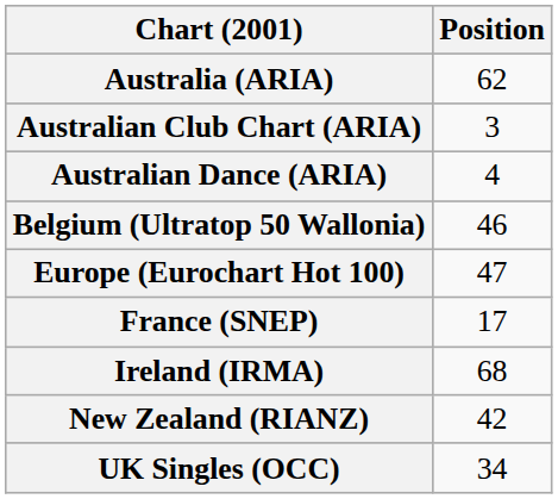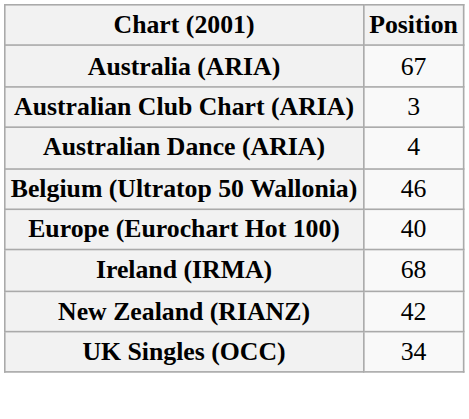 <table class="wikitable sortable plainrowheaders" style="text-align:center">
 <tr>
 <th scope="col">Chart (2001)</th>
 <th scope="col">Position</th>
 </tr>
 <tr>
 <th scope="row">Australia (ARIA)</th>
-<td>62</td>
+<td>67</td>
 </tr>
 <tr>
 <th scope="row">Australian Club Chart (ARIA)</th>
 <td>3</td>
 </tr>
 <tr>
 <th scope="row">Australian Dance (ARIA)</th>
 <td>4</td>
 </tr>
 <tr>
 <th scope="row">Belgium (Ultratop 50 Wallonia)</th>
 <td>46</td>
 </tr>
 <tr>
 <th scope="row">Europe (Eurochart Hot 100)</th>
-<td>47</td>
-</tr>
-<tr>
-<th scope="row">France (SNEP)</th>
-<td>17</td>
+<td>40</td>
 </tr>
 <tr>
 <th scope="row">Ireland (IRMA)</th>
 <td>68</td>
 </tr>
 <tr>
 <th scope="row">New Zealand (RIANZ)</th>
 <td>42</td>
 </tr>
 <tr>
 <th scope="row">UK Singles (OCC)</th>
 <td>34</td>
 </tr>
 </table>
